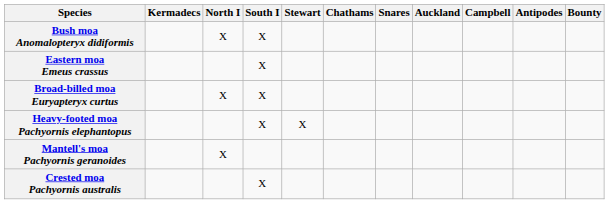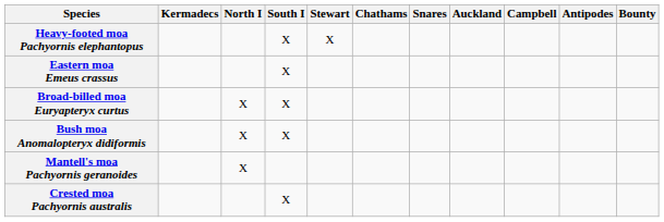 <table class="wikitable" style="text-align:center">
 <tr>
 <th width="200">Species</th>
 <th>Kermadecs</th>
 <th>North I</th>
 <th>South I</th>
 <th>Stewart</th>
 <th>Chathams</th>
 <th>Snares</th>
 <th>Auckland</th>
 <th>Campbell</th>
 <th>Antipodes</th>
 <th>Bounty</th>
 </tr>
 <tr>
-<th><a href='#'>Bush moa</a><br><em>Anomalopteryx didiformis</em></th>
+<th><a href='#'>Heavy-footed moa</a><br><em>Pachyornis elephantopus</em></th>
+<td></td>
 <td></td>
 <td>X</td>
 <td>X</td>
-<td></td>
 <td></td>
 <td></td>
 <td></td>
 <td></td>
 <td></td>
 <td></td>
 </tr>
 <tr>
 <th><a href='#'>Eastern moa</a><br><em>Emeus crassus</em></th>
 <td></td>
 <td></td>
 <td>X</td>
 <td></td>
 <td></td>
 <td></td>
 <td></td>
 <td></td>
 <td></td>
 <td></td>
 </tr>
 <tr>
 <th><a href='#'>Broad-billed moa</a><br><em>Euryapteryx curtus</em></th>
 <td></td>
 <td>X</td>
 <td>X</td>
 <td></td>
 <td></td>
 <td></td>
 <td></td>
 <td></td>
 <td></td>
 <td></td>
 </tr>
 <tr>
-<th><a href='#'>Heavy-footed moa</a><br><em>Pachyornis elephantopus</em></th>
-<td></td>
+<th><a href='#'>Bush moa</a><br><em>Anomalopteryx didiformis</em></th>
 <td></td>
 <td>X</td>
 <td>X</td>
+<td></td>
 <td></td>
 <td></td>
 <td></td>
 <td></td>
 <td></td>
 <td></td>
 </tr>
 <tr>
 <th><a href='#'>Mantell's moa</a><br><em>Pachyornis geranoides</em></th>
 <td></td>
 <td>X</td>
 <td></td>
 <td></td>
 <td></td>
 <td></td>
 <td></td>
 <td></td>
 <td></td>
 <td></td>
 </tr>
 <tr>
 <th><a href='#'>Crested moa</a><br><em>Pachyornis australis</em></th>
 <td></td>
 <td></td>
 <td>X</td>
 <td></td>
 <td></td>
 <td></td>
 <td></td>
 <td></td>
 <td></td>
 <td></td>
 </tr>
 </table>
